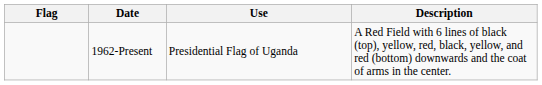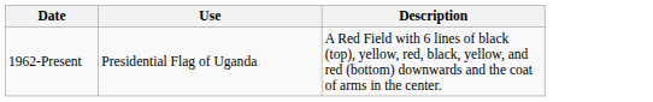 <table class="wikitable">
 <tr>
-<th style="width:110px;">Flag</th>
 <th style="width:100px;">Date</th>
 <th style="width:250px;">Use</th>
 <th style="width:250px;">Description</th>
 </tr>
 <tr>
-<td></td>
 <td>1962-Present</td>
 <td>Presidential Flag of Uganda</td>
 <td>A Red Field with 6 lines of black (top), yellow, red, black, yellow, and red (bottom) downwards and the coat of arms in the center.</td>
 </tr>
 </table>
